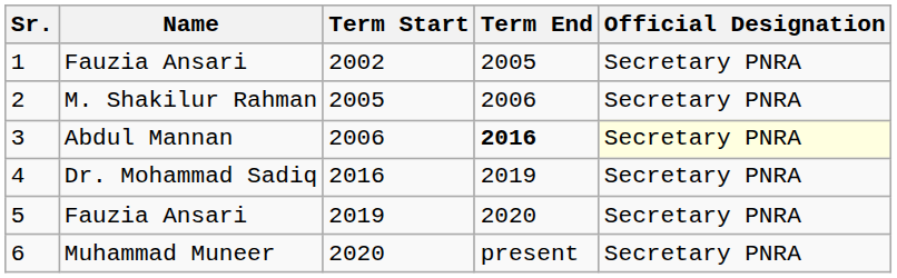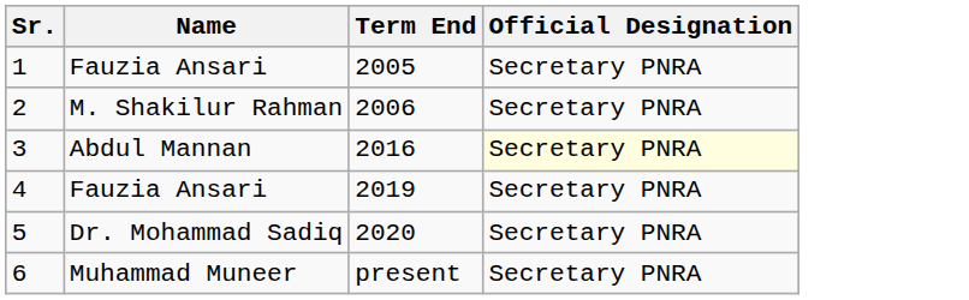 <table class="wikitable sortable">
 <tr>
 <th>Sr.</th>
 <th>Name</th>
-<th>Term Start</th>
 <th>Term End</th>
 <th>Official Designation</th>
 </tr>
 <tr>
 <td>1</td>
 <td>Fauzia Ansari</td>
-<td>2002</td>
 <td>2005</td>
 <td>Secretary PNRA</td>
 </tr>
 <tr>
 <td>2</td>
 <td>M. Shakilur Rahman</td>
-<td>2005</td>
 <td>2006</td>
 <td>Secretary PNRA</td>
 </tr>
 <tr>
 <td>3</td>
 <td>Abdul Mannan</td>
-<td>2006</td>
-<td><strong>2016</strong></td>
+<td>2016</td>
 <td style="background: lightyellow;">Secretary PNRA</td>
 </tr>
 <tr>
 <td>4</td>
-<td>Dr. Mohammad Sadiq</td>
-<td>2016</td>
+<td>Fauzia Ansari</td>
 <td>2019</td>
 <td>Secretary PNRA</td>
 </tr>
 <tr>
 <td>5</td>
-<td>Fauzia Ansari</td>
-<td>2019</td>
+<td>Dr. Mohammad Sadiq</td>
 <td>2020</td>
 <td>Secretary PNRA</td>
 </tr>
 <tr>
 <td>6</td>
 <td>Muhammad Muneer</td>
-<td>2020</td>
 <td>present</td>
 <td>Secretary PNRA</td>
 </tr>
 </table>
